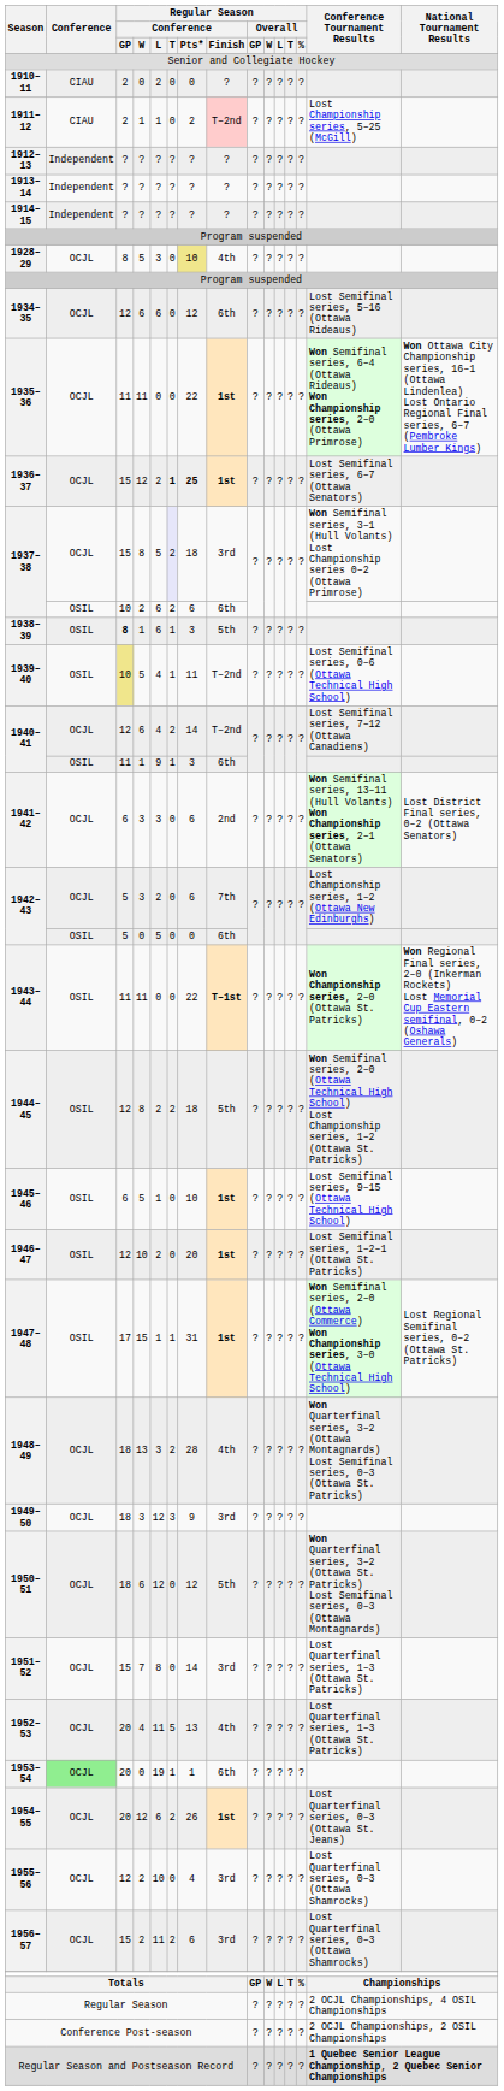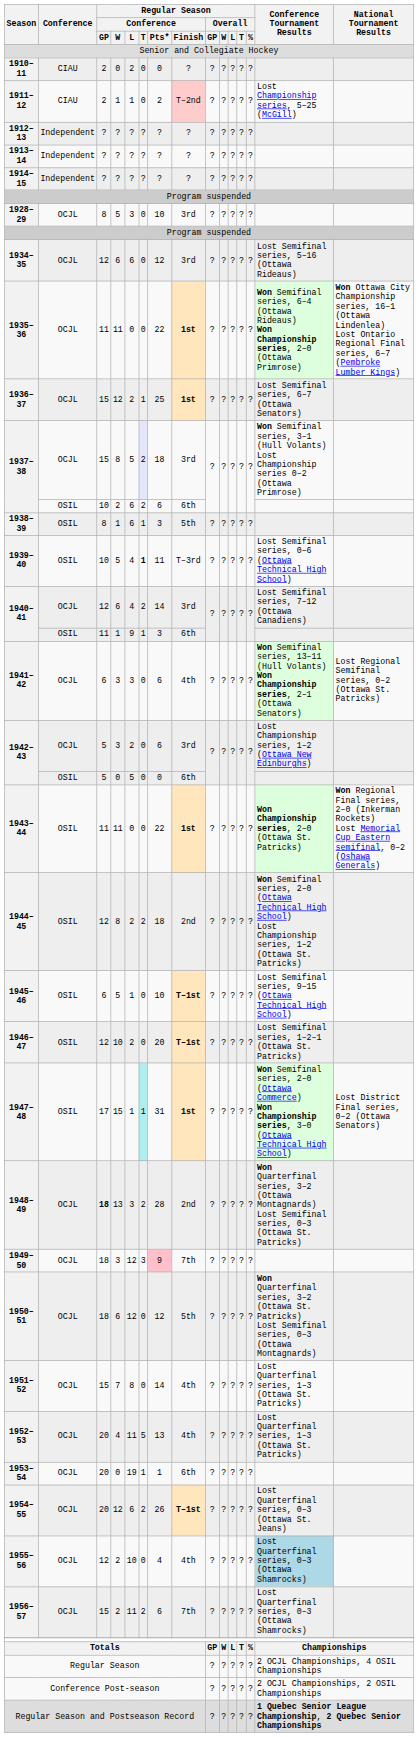 <table class="wikitable" style="text-align: center; font-size: 95%">
 <tr>
 <th rowspan="3">Season</th>
 <th rowspan="3">Conference</th>
 <th colspan="11">Regular Season</th>
 <th rowspan="3">Conference Tournament Results</th>
 <th rowspan="3">National Tournament Results</th>
 </tr>
 <tr>
 <th colspan="6">Conference</th>
 <th colspan="5">Overall</th>
 </tr>
 <tr>
 <th>GP</th>
 <th>W</th>
 <th>L</th>
 <th>T</th>
 <th>Pts*</th>
 <th>Finish</th>
 <th>GP</th>
 <th>W</th>
 <th>L</th>
 <th>T</th>
 <th>%</th>
 </tr>
 <tr>
 <td style="background:#dddddd;" colspan="18">Senior and Collegiate Hockey</td>
 </tr>
 <tr bgcolor=eeeeee>
 <th>1910–11</th>
 <td>CIAU</td>
 <td>2</td>
 <td>0</td>
 <td>2</td>
 <td>0</td>
 <td>0</td>
 <td>?</td>
 <td>?</td>
 <td>?</td>
 <td>?</td>
 <td>?</td>
 <td>?</td>
 <td align="left"></td>
 <td align="left"></td>
 </tr>
 <tr>
 <th>1911–12</th>
 <td>CIAU</td>
 <td>2</td>
 <td>1</td>
 <td>1</td>
 <td>0</td>
 <td>2</td>
 <td style="background: #FFCCCC;">T–2nd</td>
 <td>?</td>
 <td>?</td>
 <td>?</td>
 <td>?</td>
 <td>?</td>
 <td align="left">Lost <a href='#'>Championship series</a>, 5–25 (<a href='#'>McGill</a>)</td>
 <td align="left"></td>
 </tr>
 <tr bgcolor=eeeeee>
 <th>1912–13</th>
 <td>Independent</td>
 <td>?</td>
 <td>?</td>
 <td>?</td>
 <td>?</td>
 <td>?</td>
 <td>?</td>
 <td>?</td>
 <td>?</td>
 <td>?</td>
 <td>?</td>
 <td>?</td>
 <td align="left"></td>
 <td align="left"></td>
 </tr>
 <tr>
 <th>1913–14</th>
 <td>Independent</td>
 <td>?</td>
 <td>?</td>
 <td>?</td>
 <td>?</td>
 <td>?</td>
 <td>?</td>
 <td>?</td>
 <td>?</td>
 <td>?</td>
 <td>?</td>
 <td>?</td>
 <td align="left"></td>
 <td align="left"></td>
 </tr>
 <tr bgcolor=eeeeee>
 <th>1914–15</th>
 <td>Independent</td>
 <td>?</td>
 <td>?</td>
 <td>?</td>
 <td>?</td>
 <td>?</td>
 <td>?</td>
 <td>?</td>
 <td>?</td>
 <td>?</td>
 <td>?</td>
 <td>?</td>
 <td align="left"></td>
 <td align="left"></td>
 </tr>
 <tr>
 <td style="background:#cccccc;" colspan="18">Program suspended</td>
 </tr>
 <tr>
 <th>1928–29</th>
 <td>OCJL</td>
 <td>8</td>
 <td>5</td>
 <td>3</td>
 <td>0</td>
-<td style="background: khaki;">10</td>
-<td>4th</td>
+<td>10</td>
+<td>3rd</td>
 <td>?</td>
 <td>?</td>
 <td>?</td>
 <td>?</td>
 <td>?</td>
 <td align="left"></td>
 <td align="left"></td>
 </tr>
 <tr>
 <td style="background:#cccccc;" colspan="18">Program suspended</td>
 </tr>
 <tr bgcolor=eeeeee>
 <th>1934–35</th>
 <td>OCJL</td>
 <td>12</td>
 <td>6</td>
 <td>6</td>
 <td>0</td>
 <td>12</td>
-<td>6th</td>
+<td>3rd</td>
 <td>?</td>
 <td>?</td>
 <td>?</td>
 <td>?</td>
 <td>?</td>
 <td align="left">Lost Semifinal series, 5–16 (Ottawa Rideaus)</td>
 <td align="left"></td>
 </tr>
 <tr>
 <th>1935–36</th>
 <td>OCJL</td>
 <td>11</td>
 <td>11</td>
 <td>0</td>
 <td>0</td>
 <td>22</td>
 <td style="background: #FFE6BD;"><strong>1st</strong></td>
 <td>?</td>
 <td>?</td>
 <td>?</td>
 <td>?</td>
 <td>?</td>
 <td style="background: #ddffdd;" align="left"><strong>Won</strong> Semifinal series, 6–4 (Ottawa Rideaus)<br><strong>Won Championship series</strong>, 2–0 (Ottawa Primrose)</td>
 <td align="left"><strong>Won</strong> Ottawa City Championship series, 16–1 (Ottawa Lindenlea)<br>Lost Ontario Regional Final series, 6–7 (<a href='#'>Pembroke Lumber Kings</a>)</td>
 </tr>
 <tr bgcolor=eeeeee>
 <th>1936–37</th>
 <td>OCJL</td>
 <td>15</td>
 <td>12</td>
 <td>2</td>
-<td><strong>1</strong></td>
-<td><strong>25</strong></td>
+<td>1</td>
+<td>25</td>
 <td style="background: #FFE6BD;"><strong>1st</strong></td>
 <td>?</td>
 <td>?</td>
 <td>?</td>
 <td>?</td>
 <td>?</td>
 <td align="left">Lost Semifinal series, 6–7 (Ottawa Senators)</td>
 <td align="left"></td>
 </tr>
 <tr>
 <th rowspan=2>1937–38</th>
 <td>OCJL</td>
 <td>15</td>
 <td>8</td>
 <td>5</td>
 <td style="background: lavender;">2</td>
 <td>18</td>
 <td>3rd</td>
 <td rowspan=2>?</td>
 <td rowspan=2>?</td>
 <td rowspan=2>?</td>
 <td rowspan=2>?</td>
 <td rowspan=2>?</td>
 <td align="left"><strong>Won</strong> Semifinal series, 3–1 (Hull Volants)<br>Lost Championship series 0–2 (Ottawa Primrose)</td>
 <td align="left"></td>
 </tr>
 <tr>
 <td>OSIL</td>
 <td>10</td>
 <td>2</td>
 <td>6</td>
 <td>2</td>
 <td>6</td>
 <td>6th</td>
 <td align="left"></td>
 <td align="left"></td>
 </tr>
 <tr bgcolor=eeeeee>
 <th>1938–39</th>
 <td>OSIL</td>
-<td><strong>8</strong></td>
+<td>8</td>
 <td>1</td>
 <td>6</td>
 <td>1</td>
 <td>3</td>
 <td>5th</td>
 <td>?</td>
 <td>?</td>
 <td>?</td>
 <td>?</td>
 <td>?</td>
 <td align="left"></td>
 <td align="left"></td>
 </tr>
 <tr>
 <th>1939–40</th>
 <td>OSIL</td>
-<td style="background: khaki;">10</td>
+<td>10</td>
 <td>5</td>
 <td>4</td>
-<td>1</td>
+<td><strong>1</strong></td>
 <td>11</td>
-<td>T–2nd</td>
+<td>T–3rd</td>
 <td>?</td>
 <td>?</td>
 <td>?</td>
 <td>?</td>
 <td>?</td>
 <td align="left">Lost Semifinal series, 0–6 (<a href='#'>Ottawa Technical High School</a>)</td>
 <td align="left"></td>
 </tr>
 <tr bgcolor=eeeeee>
 <th rowspan=2>1940–41</th>
 <td>OCJL</td>
 <td>12</td>
 <td>6</td>
 <td>4</td>
 <td>2</td>
 <td>14</td>
-<td>T–2nd</td>
+<td>3rd</td>
 <td rowspan=2>?</td>
 <td rowspan=2>?</td>
 <td rowspan=2>?</td>
 <td rowspan=2>?</td>
 <td rowspan=2>?</td>
 <td align="left">Lost Semifinal series, 7–12 (Ottawa Canadiens)</td>
 <td align="left"></td>
 </tr>
 <tr bgcolor=eeeeee>
 <td>OSIL</td>
 <td>11</td>
 <td>1</td>
 <td>9</td>
 <td>1</td>
 <td>3</td>
 <td>6th</td>
 <td align="left"></td>
 <td align="left"></td>
 </tr>
 <tr>
 <th>1941–42</th>
 <td>OCJL</td>
 <td>6</td>
 <td>3</td>
 <td>3</td>
 <td>0</td>
 <td>6</td>
-<td>2nd</td>
+<td>4th</td>
 <td>?</td>
 <td>?</td>
 <td>?</td>
 <td>?</td>
 <td>?</td>
 <td style="background: #ddffdd;" align="left"><strong>Won</strong> Semifinal series, 13–11 (Hull Volants)<br><strong>Won Championship series</strong>, 2–1 (Ottawa Senators)</td>
-<td align="left">Lost District Final series, 0–2 (Ottawa Senators)</td>
+<td align="left">Lost Regional Semifinal series, 0–2 (Ottawa St. Patricks)</td>
 </tr>
 <tr bgcolor=eeeeee>
 <th rowspan=2>1942–43</th>
 <td>OCJL</td>
 <td>5</td>
 <td>3</td>
 <td>2</td>
 <td>0</td>
 <td>6</td>
-<td>7th</td>
+<td>3rd</td>
 <td rowspan=2>?</td>
 <td rowspan=2>?</td>
 <td rowspan=2>?</td>
 <td rowspan=2>?</td>
 <td rowspan=2>?</td>
 <td align="left">Lost Championship series, 1–2 (<a href='#'>Ottawa New Edinburghs</a>)</td>
 <td align="left"></td>
 </tr>
 <tr bgcolor=eeeeee>
 <td>OSIL</td>
 <td>5</td>
 <td>0</td>
 <td>5</td>
 <td>0</td>
 <td>0</td>
 <td>6th</td>
 <td align="left"></td>
 <td align="left"></td>
 </tr>
 <tr>
 <th>1943–44</th>
 <td>OSIL</td>
 <td>11</td>
 <td>11</td>
 <td>0</td>
 <td>0</td>
 <td>22</td>
-<td style="background: #FFE6BD;"><strong>T–1st</strong></td>
+<td style="background: #FFE6BD;"><strong>1st</strong></td>
 <td>?</td>
 <td>?</td>
 <td>?</td>
 <td>?</td>
 <td>?</td>
 <td style="background: #ddffdd;" align="left"><strong>Won Championship series</strong>, 2–0 (Ottawa St. Patricks)</td>
 <td align="left"><strong>Won</strong> Regional Final series, 2–0 (Inkerman Rockets)<br>Lost <a href='#'>Memorial Cup Eastern semifinal</a>, 0–2 (<a href='#'>Oshawa Generals</a>)</td>
 </tr>
 <tr bgcolor=eeeeee>
 <th>1944–45</th>
 <td>OSIL</td>
 <td>12</td>
 <td>8</td>
 <td>2</td>
 <td>2</td>
 <td>18</td>
-<td>5th</td>
+<td>2nd</td>
 <td>?</td>
 <td>?</td>
 <td>?</td>
 <td>?</td>
 <td>?</td>
 <td align="left"><strong>Won</strong> Semifinal series, 2–0 (<a href='#'>Ottawa Technical High School</a>)<br>Lost Championship series, 1–2 (Ottawa St. Patricks)</td>
 <td align="left"></td>
 </tr>
 <tr>
 <th>1945–46</th>
 <td>OSIL</td>
 <td>6</td>
 <td>5</td>
 <td>1</td>
 <td>0</td>
 <td>10</td>
-<td style="background: #FFE6BD;"><strong>1st</strong></td>
+<td style="background: #FFE6BD;"><strong>T–1st</strong></td>
 <td>?</td>
 <td>?</td>
 <td>?</td>
 <td>?</td>
 <td>?</td>
 <td align="left">Lost Semifinal series, 9–15 (<a href='#'>Ottawa Technical High School</a>)</td>
 <td align="left"></td>
 </tr>
 <tr bgcolor=eeeeee>
 <th>1946–47</th>
 <td>OSIL</td>
 <td>12</td>
 <td>10</td>
 <td>2</td>
 <td>0</td>
 <td>20</td>
-<td style="background: #FFE6BD;"><strong>1st</strong></td>
+<td style="background: #FFE6BD;"><strong>T–1st</strong></td>
 <td>?</td>
 <td>?</td>
 <td>?</td>
 <td>?</td>
 <td>?</td>
 <td align="left">Lost Semifinal series, 1–2–1 (Ottawa St. Patricks)</td>
 <td align="left"></td>
 </tr>
 <tr>
 <th>1947–48</th>
 <td>OSIL</td>
 <td>17</td>
 <td>15</td>
 <td>1</td>
-<td>1</td>
+<td style="background: paleturquoise;">1</td>
 <td>31</td>
 <td style="background: #FFE6BD;"><strong>1st</strong></td>
 <td>?</td>
 <td>?</td>
 <td>?</td>
 <td>?</td>
 <td>?</td>
 <td style="background: #ddffdd;" align="left"><strong>Won</strong> Semifinal series, 2–0 (<a href='#'>Ottawa Commerce</a>)<br><strong>Won Championship series</strong>, 3–0 (<a href='#'>Ottawa Technical High School</a>)</td>
-<td align="left">Lost Regional Semifinal series, 0–2 (Ottawa St. Patricks)</td>
+<td align="left">Lost District Final series, 0–2 (Ottawa Senators)</td>
 </tr>
 <tr bgcolor=eeeeee>
 <th>1948–49</th>
 <td>OCJL</td>
-<td>18</td>
+<td><strong>18</strong></td>
 <td>13</td>
 <td>3</td>
 <td>2</td>
 <td>28</td>
-<td>4th</td>
+<td>2nd</td>
 <td>?</td>
 <td>?</td>
 <td>?</td>
 <td>?</td>
 <td>?</td>
 <td align="left"><strong>Won</strong> Quarterfinal series, 3–2 (Ottawa Montagnards)<br>Lost Semifinal series, 0–3 (Ottawa St. Patricks)</td>
 <td align="left"></td>
 </tr>
 <tr>
 <th>1949–50</th>
 <td>OCJL</td>
 <td>18</td>
 <td>3</td>
 <td>12</td>
 <td>3</td>
-<td>9</td>
-<td>3rd</td>
+<td style="background: pink;">9</td>
+<td>7th</td>
 <td>?</td>
 <td>?</td>
 <td>?</td>
 <td>?</td>
 <td>?</td>
 <td align="left"></td>
 <td align="left"></td>
 </tr>
 <tr bgcolor=eeeeee>
 <th>1950–51</th>
 <td>OCJL</td>
 <td>18</td>
 <td>6</td>
 <td>12</td>
 <td>0</td>
 <td>12</td>
 <td>5th</td>
 <td>?</td>
 <td>?</td>
 <td>?</td>
 <td>?</td>
 <td>?</td>
 <td align="left"><strong>Won</strong> Quarterfinal series, 3–2 (Ottawa St. Patricks)<br>Lost Semifinal series, 0–3 (Ottawa Montagnards)</td>
 <td align="left"></td>
 </tr>
 <tr>
 <th>1951–52</th>
 <td>OCJL</td>
 <td>15</td>
 <td>7</td>
 <td>8</td>
 <td>0</td>
 <td>14</td>
-<td>3rd</td>
+<td>4th</td>
 <td>?</td>
 <td>?</td>
 <td>?</td>
 <td>?</td>
 <td>?</td>
 <td align="left">Lost Quarterfinal series, 1–3 (Ottawa St. Patricks)</td>
 <td align="left"></td>
 </tr>
 <tr bgcolor=eeeeee>
 <th>1952–53</th>
 <td>OCJL</td>
 <td>20</td>
 <td>4</td>
 <td>11</td>
 <td>5</td>
 <td>13</td>
 <td>4th</td>
 <td>?</td>
 <td>?</td>
 <td>?</td>
 <td>?</td>
 <td>?</td>
 <td align="left">Lost Quarterfinal series, 1–3 (Ottawa St. Patricks)</td>
 <td align="left"></td>
 </tr>
 <tr>
 <th>1953–54</th>
-<td style="background: lightgreen;">OCJL</td>
+<td>OCJL</td>
 <td>20</td>
 <td>0</td>
 <td>19</td>
 <td>1</td>
 <td>1</td>
 <td>6th</td>
 <td>?</td>
 <td>?</td>
 <td>?</td>
 <td>?</td>
 <td>?</td>
 <td align="left"></td>
 <td align="left"></td>
 </tr>
 <tr bgcolor=eeeeee>
 <th>1954–55</th>
 <td>OCJL</td>
 <td>20</td>
 <td>12</td>
 <td>6</td>
 <td>2</td>
 <td>26</td>
-<td style="background: #FFE6BD;"><strong>1st</strong></td>
+<td style="background: #FFE6BD;"><strong>T–1st</strong></td>
 <td>?</td>
 <td>?</td>
 <td>?</td>
 <td>?</td>
 <td>?</td>
 <td align="left">Lost Quarterfinal series, 0–3 (Ottawa St. Jeans)</td>
 <td align="left"></td>
 </tr>
 <tr>
 <th>1955–56</th>
 <td>OCJL</td>
 <td>12</td>
 <td>2</td>
 <td>10</td>
 <td>0</td>
 <td>4</td>
-<td>3rd</td>
+<td>4th</td>
 <td>?</td>
 <td>?</td>
 <td>?</td>
 <td>?</td>
 <td>?</td>
-<td align="left">Lost Quarterfinal series, 0–3 (Ottawa Shamrocks)</td>
+<td align="left" style="background: lightblue;">Lost Quarterfinal series, 0–3 (Ottawa Shamrocks)</td>
 <td align="left"></td>
 </tr>
 <tr bgcolor=eeeeee>
 <th>1956–57</th>
 <td>OCJL</td>
 <td>15</td>
 <td>2</td>
 <td>11</td>
 <td>2</td>
 <td>6</td>
-<td>3rd</td>
+<td>7th</td>
 <td>?</td>
 <td>?</td>
 <td>?</td>
 <td>?</td>
 <td>?</td>
 <td align="left">Lost Quarterfinal series, 0–3 (Ottawa Shamrocks)</td>
 <td align="left"></td>
 </tr>
 <tr>
 </tr>
 <tr ->
 </tr>
 <tr>
 <td colspan="15" style="background:#fff;"></td>
 </tr>
 <tr>
 <th colspan="8">Totals</th>
 <th>GP</th>
 <th>W</th>
 <th>L</th>
 <th>T</th>
 <th>%</th>
 <th colspan="2">Championships</th>
 </tr>
 <tr>
 <td colspan="8">Regular Season</td>
 <td>?</td>
 <td>?</td>
 <td>?</td>
 <td>?</td>
 <td>?</td>
 <td colspan="2" align="left">2 OCJL Championships, 4 OSIL Championships</td>
 </tr>
 <tr>
 <td colspan="8">Conference Post-season</td>
 <td>?</td>
 <td>?</td>
 <td>?</td>
 <td>?</td>
 <td>?</td>
 <td colspan="2" align="left">2 OCJL Championships, 2 OSIL Championships</td>
 </tr>
 <tr bgcolor=dddddd>
 <td colspan="8">Regular Season and Postseason Record</td>
 <td>?</td>
 <td>?</td>
 <td>?</td>
 <td>?</td>
 <td>?</td>
 <td colspan="2" align="left"><strong>1 Quebec Senior League Championship</strong>, <strong>2 Quebec Senior Championships</strong></td>
 </tr>
 </table>
